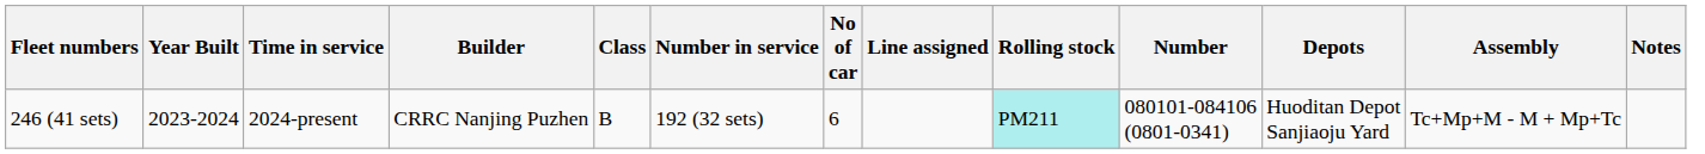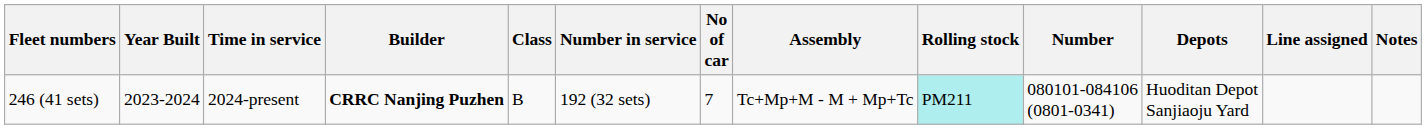 <table class="wikitable sortable" style="font-size: 95%;" |>
 <tr>
 <th>Fleet numbers</th>
 <th>Year Built</th>
 <th>Time in service</th>
 <th>Builder</th>
 <th>Class</th>
 <th>Number in service</th>
 <th>No <br>of<br> car</th>
-<th>Line assigned</th>
+<th>Assembly</th>
 <th>Rolling stock</th>
 <th>Number</th>
 <th>Depots</th>
-<th>Assembly</th>
+<th>Line assigned</th>
 <th>Notes</th>
 </tr>
 <tr bo,>
 <td>246 (41 sets)</td>
 <td>2023-2024</td>
 <td>2024-present</td>
-<td>CRRC Nanjing Puzhen</td>
+<td><strong>CRRC Nanjing Puzhen</strong></td>
 <td>B</td>
 <td>192 (32 sets)</td>
-<td>6</td>
-<td></td>
+<td>7</td>
+<td>Tc+Mp+M - M + Mp+Tc</td>
 <td style="background: paleturquoise;">PM211</td>
 <td>080101-084106<br>(0801-0341)</td>
 <td>Huoditan Depot<br>Sanjiaoju Yard</td>
-<td>Tc+Mp+M - M + Mp+Tc</td>
+<td></td>
 <td></td>
 </tr>
 </table>
